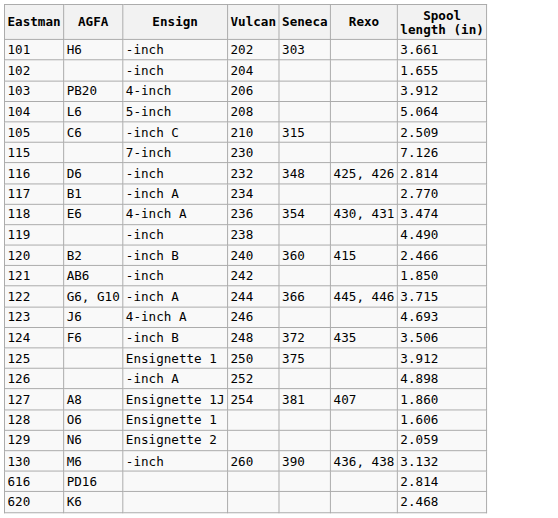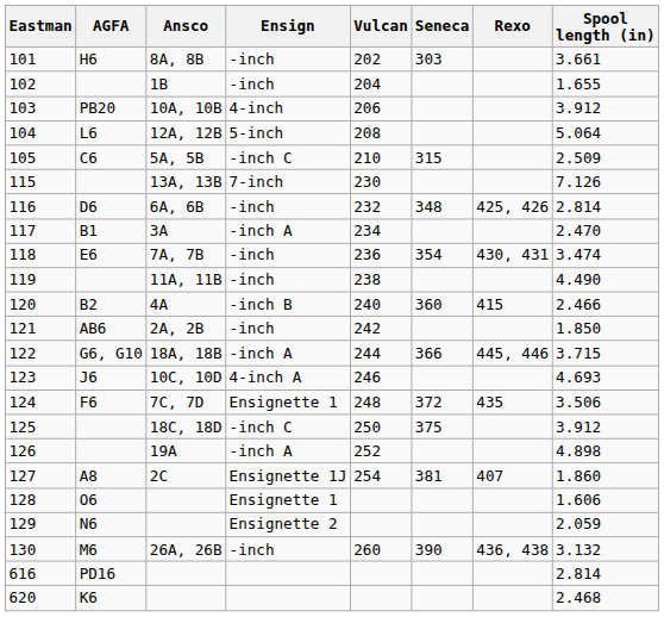 <table class="wikitable sortable sortable">
 <tr>
 <th>Eastman</th>
 <th>AGFA</th>
+<th>Ansco</th>
 <th>Ensign</th>
 <th>Vulcan</th>
 <th>Seneca</th>
 <th>Rexo</th>
 <th>Spool<br>length (in)</th>
 </tr>
 <tr>
 <td>101</td>
 <td>H6</td>
+<td>8A, 8B</td>
 <td>-inch</td>
 <td>202</td>
 <td>303</td>
 <td></td>
 <td>3.661</td>
 </tr>
 <tr>
 <td>102</td>
 <td></td>
+<td>1B</td>
 <td>-inch</td>
 <td>204</td>
 <td></td>
 <td></td>
 <td>1.655</td>
 </tr>
 <tr>
 <td>103</td>
 <td>PB20</td>
+<td>10A, 10B</td>
 <td>4-inch</td>
 <td>206</td>
 <td></td>
 <td></td>
 <td>3.912</td>
 </tr>
 <tr>
 <td>104</td>
 <td>L6</td>
+<td>12A, 12B</td>
 <td>5-inch</td>
 <td>208</td>
 <td></td>
 <td></td>
 <td>5.064</td>
 </tr>
 <tr>
 <td>105</td>
 <td>C6</td>
+<td>5A, 5B</td>
 <td>-inch C</td>
 <td>210</td>
 <td>315</td>
 <td></td>
 <td>2.509</td>
 </tr>
 <tr>
 <td>115</td>
 <td></td>
+<td>13A, 13B</td>
 <td>7-inch</td>
 <td>230</td>
 <td></td>
 <td></td>
 <td>7.126</td>
 </tr>
 <tr>
 <td>116</td>
 <td>D6</td>
+<td>6A, 6B</td>
 <td>-inch</td>
 <td>232</td>
 <td>348</td>
 <td>425, 426</td>
 <td>2.814</td>
 </tr>
 <tr>
 <td>117</td>
 <td>B1</td>
+<td>3A</td>
 <td>-inch A</td>
 <td>234</td>
 <td></td>
 <td></td>
-<td>2.770</td>
+<td>2.470</td>
 </tr>
 <tr>
 <td>118</td>
 <td>E6</td>
-<td>4-inch A</td>
+<td>7A, 7B</td>
+<td>-inch</td>
 <td>236</td>
 <td>354</td>
 <td>430, 431</td>
 <td>3.474</td>
 </tr>
 <tr>
 <td>119</td>
 <td></td>
+<td>11A, 11B</td>
 <td>-inch</td>
 <td>238</td>
 <td></td>
 <td></td>
 <td>4.490</td>
 </tr>
 <tr>
 <td>120</td>
 <td>B2</td>
+<td>4A</td>
 <td>-inch B</td>
 <td>240</td>
 <td>360</td>
 <td>415</td>
 <td>2.466</td>
 </tr>
 <tr>
 <td>121</td>
 <td>AB6</td>
+<td>2A, 2B</td>
 <td>-inch</td>
 <td>242</td>
 <td></td>
 <td></td>
 <td>1.850</td>
 </tr>
 <tr>
 <td>122</td>
 <td>G6, G10</td>
+<td>18A, 18B</td>
 <td>-inch A</td>
 <td>244</td>
 <td>366</td>
 <td>445, 446</td>
 <td>3.715</td>
 </tr>
 <tr>
 <td>123</td>
 <td>J6</td>
+<td>10C, 10D</td>
 <td>4-inch A</td>
 <td>246</td>
 <td></td>
 <td></td>
 <td>4.693</td>
 </tr>
 <tr>
 <td>124</td>
 <td>F6</td>
-<td>-inch B</td>
+<td>7C, 7D</td>
+<td>Ensignette 1</td>
 <td>248</td>
 <td>372</td>
 <td>435</td>
 <td>3.506</td>
 </tr>
 <tr>
 <td>125</td>
 <td></td>
-<td>Ensignette 1</td>
+<td>18C, 18D</td>
+<td>-inch C</td>
 <td>250</td>
 <td>375</td>
 <td></td>
 <td>3.912</td>
 </tr>
 <tr>
 <td>126</td>
 <td></td>
+<td>19A</td>
 <td>-inch A</td>
 <td>252</td>
 <td></td>
 <td></td>
 <td>4.898</td>
 </tr>
 <tr>
 <td>127</td>
 <td>A8</td>
+<td>2C</td>
 <td>Ensignette 1J</td>
 <td>254</td>
 <td>381</td>
 <td>407</td>
 <td>1.860</td>
 </tr>
 <tr>
 <td>128</td>
 <td>O6</td>
+<td></td>
 <td>Ensignette 1</td>
 <td></td>
 <td></td>
 <td></td>
 <td>1.606</td>
 </tr>
 <tr>
 <td>129</td>
 <td>N6</td>
+<td></td>
 <td>Ensignette 2</td>
 <td></td>
 <td></td>
 <td></td>
 <td>2.059</td>
 </tr>
 <tr>
 <td>130</td>
 <td>M6</td>
+<td>26A, 26B</td>
 <td>-inch</td>
 <td>260</td>
 <td>390</td>
 <td>436, 438</td>
 <td>3.132</td>
 </tr>
 <tr>
 <td>616</td>
 <td>PD16</td>
 <td></td>
 <td></td>
 <td></td>
 <td></td>
+<td></td>
 <td>2.814</td>
 </tr>
 <tr>
 <td>620</td>
 <td>K6</td>
 <td></td>
 <td></td>
 <td></td>
 <td></td>
+<td></td>
 <td>2.468</td>
 </tr>
 </table>
